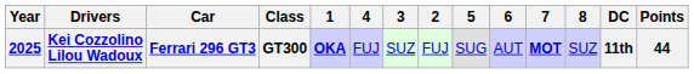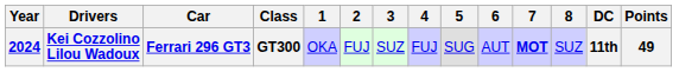 <table class="wikitable" style="text-align:center; font-size:90%">
 <tr>
 <th>Year</th>
 <th>Drivers</th>
 <th>Car</th>
 <th>Class</th>
 <th>1</th>
+<th>2</th>
+<th>3</th>
 <th>4</th>
-<th>3</th>
-<th>2</th>
 <th>5</th>
 <th>6</th>
 <th>7</th>
 <th>8</th>
 <th>DC</th>
 <th>Points</th>
 </tr>
 <tr>
-<th><a href='#'>2025</a></th>
+<th><a href='#'>2024</a></th>
 <th> <a href='#'>Kei Cozzolino</a><br> <a href='#'>Lilou Wadoux</a></th>
 <th><a href='#'>Ferrari 296 GT3</a></th>
 <th>GT300</th>
-<td style="background:#CFCFFF;"><strong><a href='#'>OKA</a><br></strong></td>
+<td style="background:#CFCFFF;"><a href='#'>OKA</a><br></td>
+<td style="background:#DFFFDF;"><a href='#'>FUJ</a><br></td>
+<td style="background:#DFFFDF;"><a href='#'>SUZ</a><br></td>
 <td style="background:#cfcfff;"><a href='#'>FUJ</a><br></td>
-<td style="background:#DFFFDF;"><a href='#'>SUZ</a><br></td>
-<td style="background:#DFFFDF;"><a href='#'>FUJ</a><br></td>
 <td style="background:#dfdfdf;"><a href='#'>SUG</a><br></td>
 <td style="background:#cfcfff;"><a href='#'>AUT</a><br></td>
 <td style="background:#cfcfff;"><strong><a href='#'>MOT</a><br></strong></td>
 <td style="background:#cfcfff;"><a href='#'>SUZ</a><br></td>
 <th>11th</th>
-<th>44</th>
+<th>49</th>
 </tr>
 </table>
